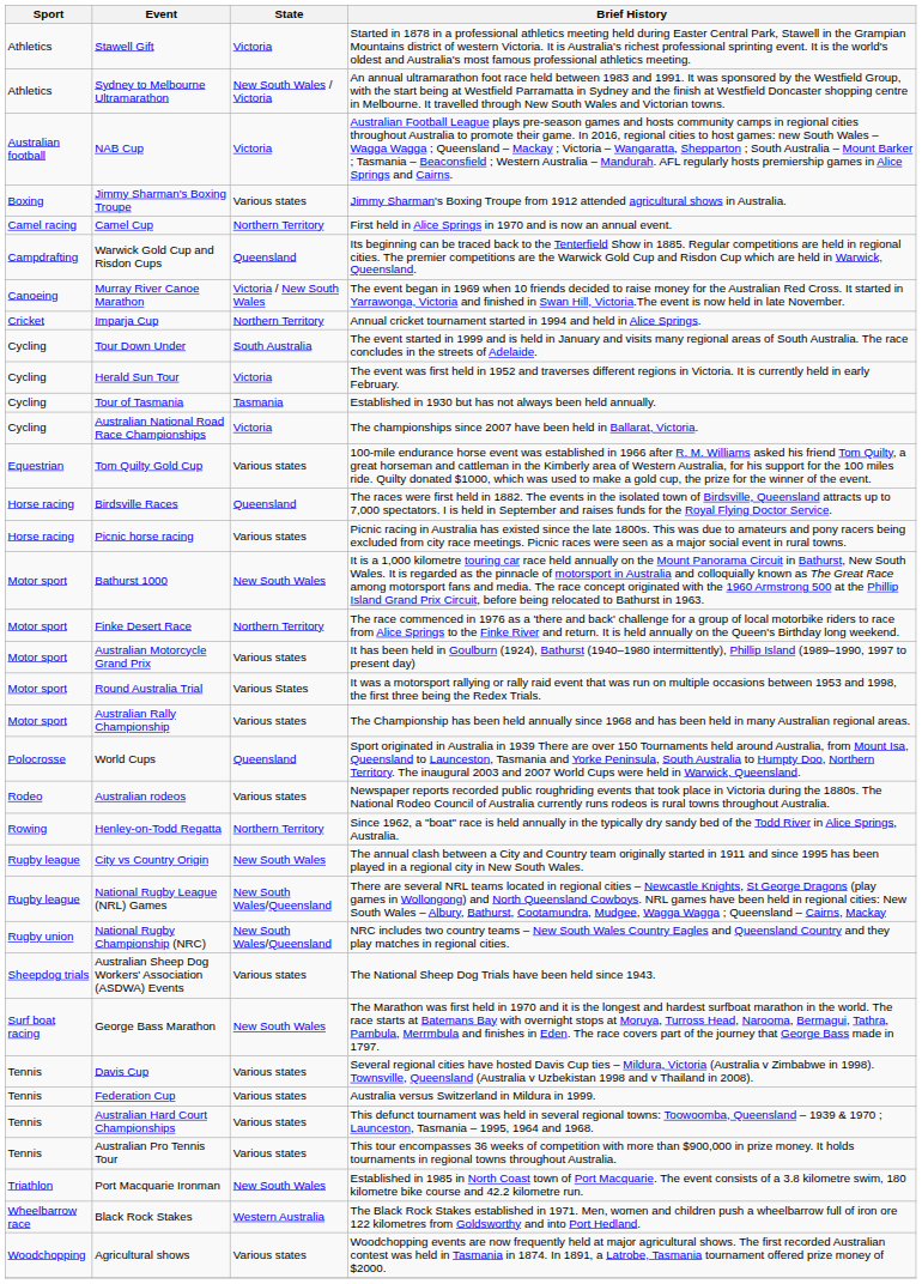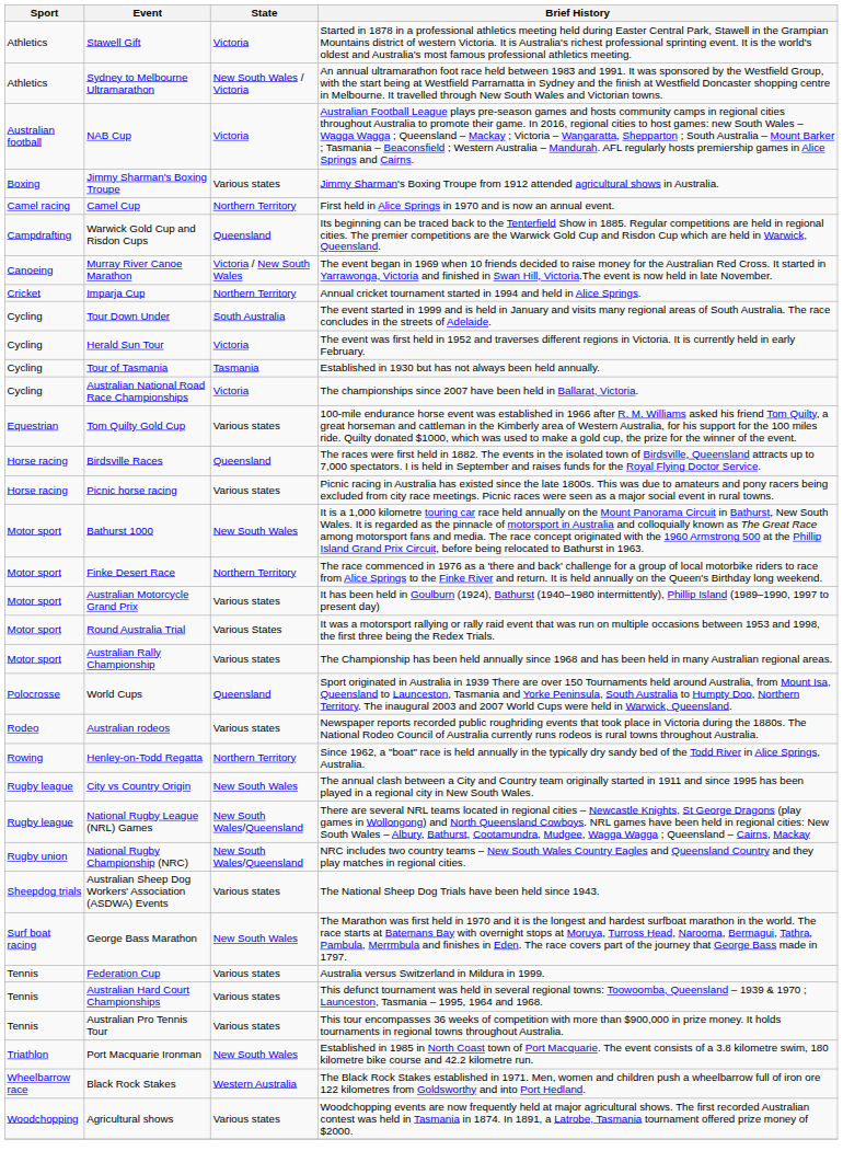 <table class="wikitable sortable">
 <tr>
 <th>Sport</th>
 <th>Event</th>
 <th>State</th>
 <th>Brief History</th>
 </tr>
 <tr>
 <td>Athletics</td>
 <td><a href='#'>Stawell Gift</a></td>
 <td><a href='#'>Victoria</a></td>
 <td>Started in 1878 in a professional athletics meeting held during Easter Central Park, Stawell in the Grampian Mountains district of western Victoria. It is Australia's richest professional sprinting event. It is the world's oldest and Australia's most famous professional athletics meeting.</td>
 </tr>
 <tr>
 <td>Athletics</td>
 <td><a href='#'>Sydney to Melbourne Ultramarathon</a></td>
 <td><a href='#'>New South Wales</a> / <a href='#'>Victoria</a></td>
 <td>An annual ultramarathon foot race held between 1983 and 1991. It was sponsored by the Westfield Group, with the start being at Westfield Parramatta in Sydney and the finish at Westfield Doncaster shopping centre in Melbourne. It travelled through New South Wales and Victorian towns.</td>
 </tr>
 <tr>
 <td><a href='#'>Australian football</a></td>
 <td><a href='#'>NAB Cup</a></td>
 <td><a href='#'>Victoria</a></td>
 <td><a href='#'>Australian Football League</a> plays pre-season games and hosts community camps in regional cities throughout Australia to promote their game. In 2016, regional cities to host games: new South Wales – <a href='#'>Wagga Wagga</a> ; Queensland – <a href='#'>Mackay</a> ; Victoria – <a href='#'>Wangaratta</a>, <a href='#'>Shepparton</a> ; South Australia – <a href='#'>Mount Barker</a> ; Tasmania – <a href='#'>Beaconsfield</a> ; Western Australia – <a href='#'>Mandurah</a>. AFL regularly hosts premiership games in <a href='#'>Alice Springs</a> and <a href='#'>Cairns</a>.</td>
 </tr>
 <tr>
 <td><a href='#'>Boxing</a></td>
 <td><a href='#'>Jimmy Sharman's Boxing Troupe</a></td>
 <td>Various states</td>
 <td><a href='#'>Jimmy Sharman</a>'s Boxing Troupe from 1912 attended <a href='#'>agricultural shows</a> in Australia.</td>
 </tr>
 <tr>
 <td><a href='#'>Camel racing</a></td>
 <td><a href='#'>Camel Cup</a></td>
 <td><a href='#'>Northern Territory</a></td>
 <td>First held in <a href='#'>Alice Springs</a> in 1970 and is now an annual event.</td>
 </tr>
 <tr>
 <td><a href='#'>Campdrafting</a></td>
 <td>Warwick Gold Cup and Risdon Cups</td>
 <td><a href='#'>Queensland</a></td>
 <td>Its beginning can be traced back to the <a href='#'>Tenterfield</a> Show in 1885. Regular competitions are held in regional cities. The premier competitions are the Warwick Gold Cup and Risdon Cup which are held in <a href='#'>Warwick, Queensland</a>.</td>
 </tr>
 <tr>
 <td><a href='#'>Canoeing</a></td>
 <td><a href='#'>Murray River Canoe Marathon</a></td>
 <td><a href='#'>Victoria</a> / <a href='#'>New South Wales</a></td>
 <td>The event began in 1969 when 10 friends decided to raise money for the Australian Red Cross. It started in <a href='#'>Yarrawonga, Victoria</a> and finished in <a href='#'>Swan Hill, Victoria</a>.The event is now held in late November.</td>
 </tr>
 <tr>
 <td><a href='#'>Cricket</a></td>
 <td><a href='#'>Imparja Cup</a></td>
 <td><a href='#'>Northern Territory</a></td>
 <td>Annual cricket tournament started in 1994 and held in <a href='#'>Alice Springs</a>.</td>
 </tr>
 <tr>
 <td>Cycling</td>
 <td><a href='#'>Tour Down Under</a></td>
 <td><a href='#'>South Australia</a></td>
 <td>The event started in 1999 and is held in January and visits many regional areas of South Australia. The race concludes in the streets of <a href='#'>Adelaide</a>.</td>
 </tr>
 <tr>
 <td>Cycling</td>
 <td><a href='#'>Herald Sun Tour</a></td>
 <td><a href='#'>Victoria</a></td>
 <td>The event was first held in 1952 and traverses different regions in Victoria. It is currently held in early February.</td>
 </tr>
 <tr>
 <td>Cycling</td>
 <td><a href='#'>Tour of Tasmania</a></td>
 <td><a href='#'>Tasmania</a></td>
 <td>Established in 1930 but has not always been held annually.</td>
 </tr>
 <tr>
 <td>Cycling</td>
 <td><a href='#'>Australian National Road Race Championships</a></td>
 <td><a href='#'>Victoria</a></td>
 <td>The championships since 2007 have been held in <a href='#'>Ballarat, Victoria</a>.</td>
 </tr>
 <tr>
 <td><a href='#'>Equestrian</a></td>
 <td><a href='#'>Tom Quilty Gold Cup</a></td>
 <td>Various states</td>
 <td>100-mile endurance horse event was established in 1966 after <a href='#'>R. M. Williams</a> asked his friend <a href='#'>Tom Quilty</a>, a great horseman and cattleman in the Kimberly area of Western Australia, for his support for the 100 miles ride. Quilty donated $1000, which was used to make a gold cup, the prize for the winner of the event.</td>
 </tr>
 <tr>
 <td><a href='#'>Horse racing</a></td>
 <td><a href='#'>Birdsville Races</a></td>
 <td><a href='#'>Queensland</a></td>
 <td>The races were first held in 1882. The events in the isolated town of <a href='#'>Birdsville, Queensland</a> attracts up to 7,000 spectators. I is held in September and raises funds for the <a href='#'>Royal Flying Doctor Service</a>.</td>
 </tr>
 <tr>
 <td><a href='#'>Horse racing</a></td>
 <td><a href='#'>Picnic horse racing</a></td>
 <td>Various states</td>
 <td>Picnic racing in Australia has existed since the late 1800s. This was due to amateurs and pony racers being excluded from city race meetings. Picnic races were seen as a major social event in rural towns.</td>
 </tr>
 <tr>
 <td><a href='#'>Motor sport</a></td>
 <td><a href='#'>Bathurst 1000</a></td>
 <td><a href='#'>New South Wales</a></td>
 <td>It is a 1,000 kilometre <a href='#'>touring car</a> race held annually on the <a href='#'>Mount Panorama Circuit</a> in <a href='#'>Bathurst</a>, New South Wales. It is regarded as the pinnacle of <a href='#'>motorsport in Australia</a> and colloquially known as <em>The Great Race</em> among motorsport fans and media. The race concept originated with the <a href='#'>1960 Armstrong 500</a> at the <a href='#'>Phillip Island Grand Prix Circuit</a>, before being relocated to Bathurst in 1963.</td>
 </tr>
 <tr>
 <td><a href='#'>Motor sport</a></td>
 <td><a href='#'>Finke Desert Race</a></td>
 <td><a href='#'>Northern Territory</a></td>
 <td>The race commenced in 1976 as a 'there and back' challenge for a group of local motorbike riders to race from <a href='#'>Alice Springs</a> to the <a href='#'>Finke River</a> and return. It is held annually on the Queen's Birthday long weekend.</td>
 </tr>
 <tr>
 <td><a href='#'>Motor sport</a></td>
 <td><a href='#'>Australian Motorcycle Grand Prix</a></td>
 <td>Various states</td>
 <td>It has been held in <a href='#'>Goulburn</a> (1924), <a href='#'>Bathurst</a> (1940–1980 intermittently), <a href='#'>Phillip Island</a> (1989–1990, 1997 to present day)</td>
 </tr>
 <tr>
 <td><a href='#'>Motor sport</a></td>
 <td><a href='#'>Round Australia Trial</a></td>
 <td>Various States</td>
 <td>It was a motorsport rallying or rally raid event that was run on multiple occasions between 1953 and 1998, the first three being the Redex Trials.</td>
 </tr>
 <tr>
 <td><a href='#'>Motor sport</a></td>
 <td><a href='#'>Australian Rally Championship</a></td>
 <td>Various states</td>
 <td>The Championship has been held annually since 1968 and has been held in many Australian regional areas.</td>
 </tr>
 <tr>
 <td><a href='#'>Polocrosse</a></td>
 <td>World Cups</td>
 <td><a href='#'>Queensland</a></td>
 <td>Sport originated in Australia in 1939 There are over 150 Tournaments held around Australia, from <a href='#'>Mount Isa, Queensland</a> to <a href='#'>Launceston</a>, Tasmania and <a href='#'>Yorke Peninsula</a>, <a href='#'>South Australia</a> to <a href='#'>Humpty Doo</a>, <a href='#'>Northern Territory</a>. The inaugural 2003 and 2007 World Cups were held in <a href='#'>Warwick, Queensland</a>.</td>
 </tr>
 <tr>
 <td><a href='#'>Rodeo</a></td>
 <td><a href='#'>Australian rodeos</a></td>
 <td>Various states</td>
 <td>Newspaper reports recorded public roughriding events that took place in Victoria during the 1880s. The National Rodeo Council of Australia currently runs rodeos is rural towns throughout Australia.</td>
 </tr>
 <tr>
 <td><a href='#'>Rowing</a></td>
 <td><a href='#'>Henley-on-Todd Regatta</a></td>
 <td><a href='#'>Northern Territory</a></td>
 <td>Since 1962, a "boat" race is held annually in the typically dry sandy bed of the <a href='#'>Todd River</a> in <a href='#'>Alice Springs</a>, Australia.</td>
 </tr>
 <tr>
 <td><a href='#'>Rugby league</a></td>
 <td><a href='#'>City vs Country Origin</a></td>
 <td><a href='#'>New South Wales</a></td>
 <td>The annual clash between a City and Country team originally started in 1911 and since 1995 has been played in a regional city in New South Wales.</td>
 </tr>
 <tr>
 <td><a href='#'>Rugby league</a></td>
 <td><a href='#'>National Rugby League</a> (NRL) Games</td>
 <td><a href='#'>New South Wales</a>/<a href='#'>Queensland</a></td>
 <td>There are several NRL teams located in regional cities – <a href='#'>Newcastle Knights</a>, <a href='#'>St George Dragons</a> (play games in <a href='#'>Wollongong</a>) and <a href='#'>North Queensland Cowboys</a>. NRL games have been held in regional cities: New South Wales – <a href='#'>Albury</a>, <a href='#'>Bathurst</a>, <a href='#'>Cootamundra</a>, <a href='#'>Mudgee</a>, <a href='#'>Wagga Wagga</a> ; Queensland – <a href='#'>Cairns</a>, <a href='#'>Mackay</a></td>
 </tr>
 <tr>
 <td><a href='#'>Rugby union</a></td>
 <td><a href='#'>National Rugby Championship</a> (NRC)</td>
 <td><a href='#'>New South Wales</a>/<a href='#'>Queensland</a></td>
 <td>NRC includes two country teams – <a href='#'>New South Wales Country Eagles</a> and <a href='#'>Queensland Country</a> and they play matches in regional cities.</td>
 </tr>
 <tr>
 <td><a href='#'>Sheepdog trials</a></td>
 <td>Australian Sheep Dog Workers' Association (ASDWA) Events</td>
 <td>Various states</td>
 <td>The National Sheep Dog Trials have been held since 1943.</td>
 </tr>
 <tr>
 <td><a href='#'>Surf boat racing</a></td>
 <td>George Bass Marathon</td>
 <td><a href='#'>New South Wales</a></td>
 <td>The Marathon was first held in 1970 and it is the longest and hardest surfboat marathon in the world. The race starts at <a href='#'>Batemans Bay</a> with overnight stops at <a href='#'>Moruya</a>, <a href='#'>Turross Head</a>, <a href='#'>Narooma</a>, <a href='#'>Bermagui</a>, <a href='#'>Tathra</a>, <a href='#'>Pambula</a>, <a href='#'>Merrmbula</a> and finishes in <a href='#'>Eden</a>. The race covers part of the journey that <a href='#'>George Bass</a> made in 1797.</td>
 </tr>
 <tr>
 <td>Tennis</td>
-<td><a href='#'>Davis Cup</a></td>
-<td>Various states</td>
-<td>Several regional cities have hosted Davis Cup ties – <a href='#'>Mildura, Victoria</a> (Australia v Zimbabwe in 1998). <a href='#'>Townsville</a>, <a href='#'>Queensland</a> (Australia v Uzbekistan 1998 and v Thailand in 2008).</td>
-</tr>
-<tr>
-<td>Tennis</td>
 <td><a href='#'>Federation Cup</a></td>
 <td>Various states</td>
 <td>Australia versus Switzerland in Mildura in 1999.</td>
 </tr>
 <tr>
 <td>Tennis</td>
 <td><a href='#'>Australian Hard Court Championships</a></td>
 <td>Various states</td>
 <td>This defunct tournament was held in several regional towns: <a href='#'>Toowoomba, Queensland</a> – 1939 & 1970 ; <a href='#'>Launceston</a>, Tasmania – 1995, 1964 and 1968.</td>
 </tr>
 <tr>
 <td>Tennis</td>
 <td>Australian Pro Tennis Tour</td>
 <td>Various states</td>
 <td>This tour encompasses 36 weeks of competition with more than $900,000 in prize money. It holds tournaments in regional towns throughout Australia.</td>
 </tr>
 <tr>
 <td><a href='#'>Triathlon</a></td>
 <td>Port Macquarie Ironman</td>
 <td><a href='#'>New South Wales</a></td>
 <td>Established in 1985 in <a href='#'>North Coast</a> town of <a href='#'>Port Macquarie</a>. The event consists of a 3.8 kilometre swim, 180 kilometre bike course and 42.2 kilometre run.</td>
 </tr>
 <tr>
 <td><a href='#'>Wheelbarrow race</a></td>
 <td>Black Rock Stakes</td>
 <td><a href='#'>Western Australia</a></td>
 <td>The Black Rock Stakes established in 1971. Men, women and children push a wheelbarrow full of iron ore 122 kilometres from <a href='#'>Goldsworthy</a> and into <a href='#'>Port Hedland</a>.</td>
 </tr>
 <tr>
 <td><a href='#'>Woodchopping</a></td>
 <td>Agricultural shows</td>
 <td>Various states</td>
 <td>Woodchopping events are now frequently held at major agricultural shows. The first recorded Australian contest was held in <a href='#'>Tasmania</a> in 1874. In 1891, a <a href='#'>Latrobe, Tasmania</a> tournament offered prize money of $2000.</td>
 </tr>
 <tr>
 </tr>
 </table>
